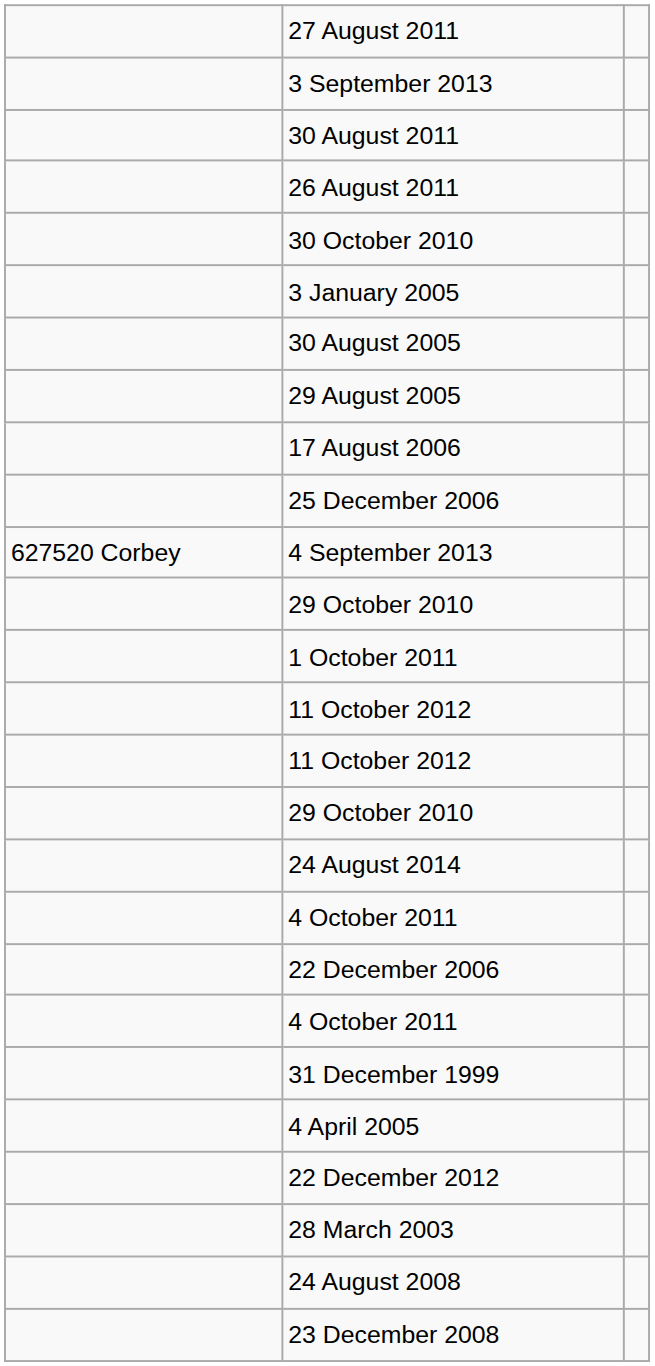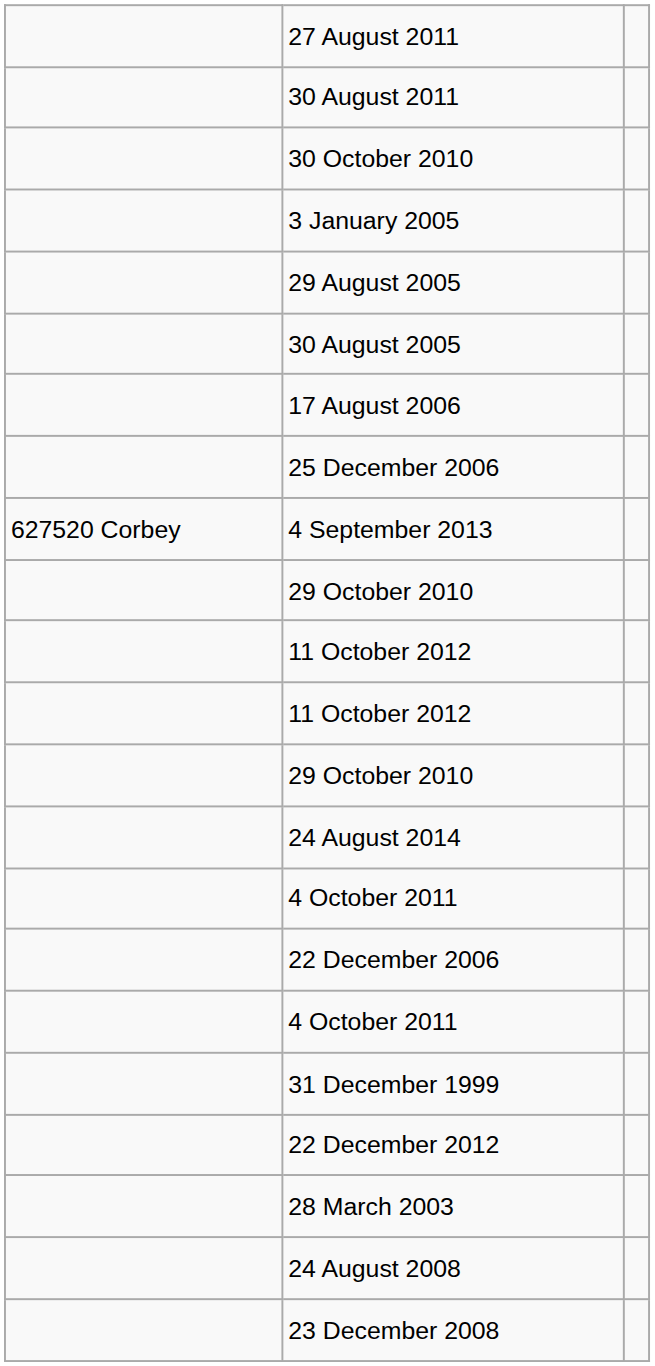 <table class="wikitable" style="font-size: 80%; float: left; width: 26em; margin-right: 1em; height: 700px">
 <tr>
 <td></td>
 <td>27 August 2011</td>
 <td></td>
 </tr>
 <tr>
 <td></td>
-<td>3 September 2013</td>
-<td></td>
-</tr>
-<tr>
-<td></td>
 <td>30 August 2011</td>
-<td></td>
-</tr>
-<tr>
-<td></td>
-<td>26 August 2011</td>
 <td></td>
 </tr>
 <tr>
 <td></td>
 <td>30 October 2010</td>
 <td> </td>
 </tr>
 <tr>
 <td></td>
 <td>3 January 2005</td>
 <td></td>
 </tr>
 <tr>
 <td></td>
-<td>30 August 2005</td>
+<td>29 August 2005</td>
 <td> </td>
 </tr>
 <tr>
 <td></td>
-<td>29 August 2005</td>
+<td>30 August 2005</td>
 <td> </td>
 </tr>
 <tr>
 <td></td>
 <td>17 August 2006</td>
 <td> </td>
 </tr>
 <tr>
 <td></td>
 <td>25 December 2006</td>
 <td></td>
 </tr>
 <tr>
 <td>627520 Corbey</td>
 <td>4 September 2013</td>
 <td> </td>
 </tr>
 <tr>
 <td></td>
 <td>29 October 2010</td>
 <td> </td>
-</tr>
-<tr>
-<td></td>
-<td>1 October 2011</td>
-<td></td>
 </tr>
 <tr>
 <td></td>
 <td>11 October 2012</td>
 <td></td>
 </tr>
 <tr>
 <td></td>
 <td>11 October 2012</td>
 <td></td>
 </tr>
 <tr>
 <td></td>
 <td>29 October 2010</td>
 <td> </td>
 </tr>
 <tr>
 <td></td>
 <td>24 August 2014</td>
 <td></td>
 </tr>
 <tr>
 <td></td>
 <td>4 October 2011</td>
 <td></td>
 </tr>
 <tr>
 <td></td>
 <td>22 December 2006</td>
 <td> </td>
 </tr>
 <tr>
 <td></td>
 <td>4 October 2011</td>
 <td></td>
 </tr>
 <tr>
 <td></td>
 <td>31 December 1999</td>
 <td> </td>
 </tr>
 <tr>
 <td></td>
-<td>4 April 2005</td>
-<td></td>
-</tr>
-<tr>
-<td></td>
 <td>22 December 2012</td>
 <td> </td>
 </tr>
 <tr>
 <td></td>
 <td>28 March 2003</td>
 <td></td>
 </tr>
 <tr>
 <td></td>
 <td>24 August 2008</td>
 <td></td>
 </tr>
 <tr>
 <td></td>
 <td>23 December 2008</td>
 <td></td>
 </tr>
 <tr>
 </tr>
 </table>
